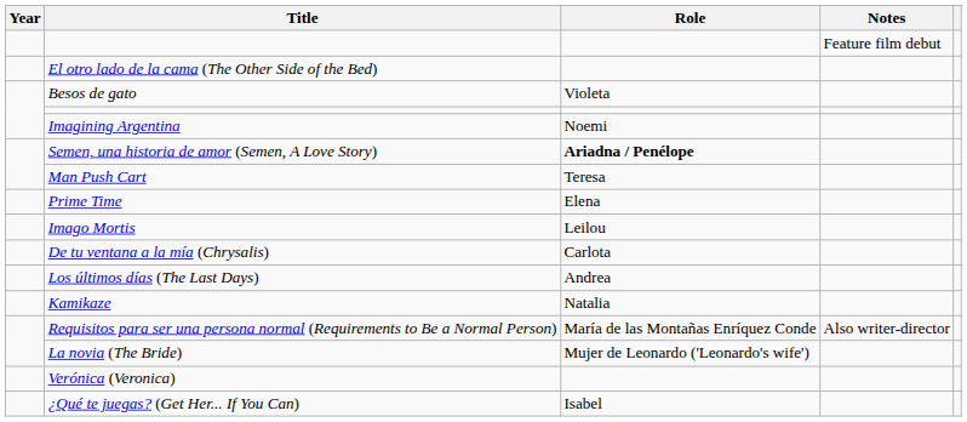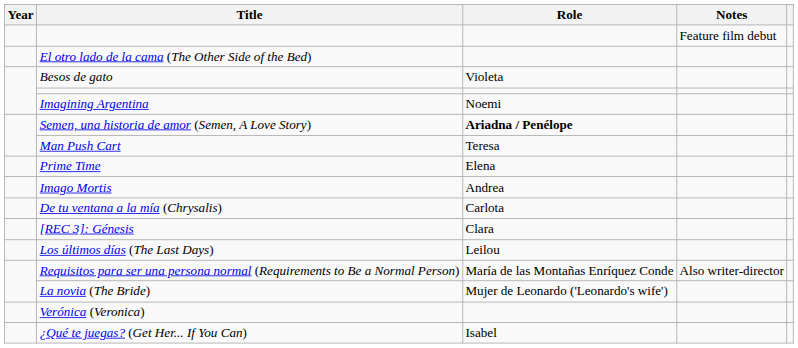 <table class="wikitable sortable">
 <tr>
 <th>Year</th>
 <th>Title</th>
 <th>Role</th>
 <th class = "unsortable">Notes</th>
 <th class = "unsortable"></th>
 </tr>
 <tr>
 <td></td>
 <td><em></em></td>
 <td></td>
 <td>Feature film debut</td>
 <td></td>
 </tr>
 <tr>
 <td></td>
 <td><em><a href='#'>El otro lado de la cama</a></em> (<em>The Other Side of the Bed</em>)</td>
 <td></td>
 <td></td>
 </tr>
 <tr>
 <td rowspan = "3"></td>
 <td><em>Besos de gato</em></td>
 <td>Violeta</td>
 <td></td>
 <td></td>
 </tr>
 <tr>
 <td><em></em></td>
 <td></td>
 <td></td>
 <td></td>
 </tr>
 <tr>
 <td><em><a href='#'>Imagining Argentina</a></em></td>
 <td>Noemi</td>
 <td></td>
 <td></td>
 </tr>
 <tr>
 <td rowspan = "2"></td>
 <td><em><a href='#'>Semen, una historia de amor</a></em> (<em>Semen, A Love Story</em>)</td>
 <td><strong>Ariadna / Penélope</strong></td>
 <td></td>
 <td></td>
 </tr>
 <tr>
 <td><em><a href='#'>Man Push Cart</a></em></td>
 <td>Teresa</td>
 <td></td>
 <td></td>
 </tr>
 <tr>
 <td></td>
 <td><em><a href='#'>Prime Time</a></em></td>
 <td>Elena</td>
 <td></td>
 <td></td>
 </tr>
 <tr>
 <td></td>
 <td><em><a href='#'>Imago Mortis</a></em></td>
-<td>Leilou</td>
+<td>Andrea</td>
 <td></td>
 <td></td>
 </tr>
 <tr>
 <td></td>
 <td><em><a href='#'>De tu ventana a la mía</a></em> (<em>Chrysalis</em>)</td>
 <td>Carlota</td>
 <td></td>
 <td></td>
 </tr>
 <tr>
 <td></td>
-<td><em><a href='#'>Los últimos días</a></em> (<em>The Last Days</em>)</td>
-<td>Andrea</td>
+<td><em><a href='#'>[REC 3]: Génesis</a></em></td>
+<td>Clara</td>
 <td></td>
 <td></td>
 </tr>
 <tr>
 <td></td>
-<td><em><a href='#'>Kamikaze</a></em></td>
-<td>Natalia</td>
+<td><em><a href='#'>Los últimos días</a></em> (<em>The Last Days</em>)</td>
+<td>Leilou</td>
 <td></td>
 <td></td>
 </tr>
 <tr>
 <td rowspan = "2"></td>
 <td><em><a href='#'>Requisitos para ser una persona normal</a></em> (<em>Requirements to Be a Normal Person</em>)</td>
 <td>María de las Montañas Enríquez Conde</td>
 <td>Also writer-director</td>
 <td></td>
 </tr>
 <tr>
 <td><em><a href='#'>La novia</a></em> (<em>The Bride</em>)</td>
 <td>Mujer de Leonardo ('Leonardo's wife')</td>
 <td></td>
 <td></td>
 </tr>
 <tr>
 <td></td>
 <td><em><a href='#'>Verónica</a></em> (<em>Veronica</em>)</td>
 <td></td>
 <td></td>
 <td></td>
 </tr>
 <tr>
 <td></td>
 <td><em><a href='#'>¿Qué te juegas?</a></em> (<em>Get Her... If You Can</em>)</td>
 <td>Isabel</td>
 <td></td>
 <td></td>
 </tr>
 </table>
